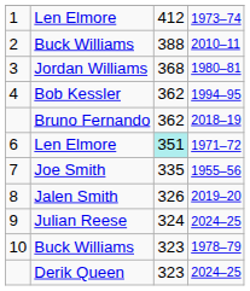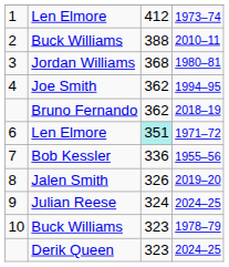 <table class="wikitable">
 <tr>
 </tr>
 <tr>
 <td>1</td>
 <td><a href='#'>Len Elmore</a></td>
 <td>412</td>
 <td style="font-size:80%;"><a href='#'>1973–74</a></td>
 </tr>
 <tr>
 <td>2</td>
 <td><a href='#'>Buck Williams</a></td>
 <td>388</td>
 <td style="font-size:80%;"><a href='#'>2010–11</a></td>
 </tr>
 <tr>
 <td>3</td>
 <td><a href='#'>Jordan Williams</a></td>
 <td>368</td>
 <td style="font-size:80%;"><a href='#'>1980–81</a></td>
 </tr>
 <tr>
 <td>4</td>
-<td><a href='#'>Bob Kessler</a></td>
+<td><a href='#'>Joe Smith</a></td>
 <td>362</td>
 <td style="font-size:80%;"><a href='#'>1994–95</a></td>
 </tr>
 <tr>
 <td></td>
 <td><a href='#'>Bruno Fernando</a></td>
 <td>362</td>
 <td style="font-size:80%;"><a href='#'>2018–19</a></td>
 </tr>
 <tr>
 <td>6</td>
 <td><a href='#'>Len Elmore</a></td>
 <td style="background: paleturquoise;">351</td>
 <td style="font-size:80%;"><a href='#'>1971–72</a></td>
 </tr>
 <tr>
 <td>7</td>
-<td><a href='#'>Joe Smith</a></td>
-<td>335</td>
+<td><a href='#'>Bob Kessler</a></td>
+<td>336</td>
 <td style="font-size:80%;"><a href='#'>1955–56</a></td>
 </tr>
 <tr>
 <td>8</td>
 <td><a href='#'>Jalen Smith</a></td>
 <td>326</td>
 <td style="font-size:80%;"><a href='#'>2019–20</a></td>
 </tr>
 <tr>
 <td>9</td>
 <td><a href='#'>Julian Reese</a></td>
 <td>324</td>
 <td style="font-size:80%;"><a href='#'>2024–25</a></td>
 </tr>
 <tr>
 <td>10</td>
 <td><a href='#'>Buck Williams</a></td>
 <td>323</td>
 <td style="font-size:80%;"><a href='#'>1978–79</a></td>
 </tr>
 <tr>
 <td></td>
 <td><a href='#'>Derik Queen</a></td>
 <td>323</td>
 <td style="font-size:80%;"><a href='#'>2024–25</a></td>
 </tr>
 </table>
